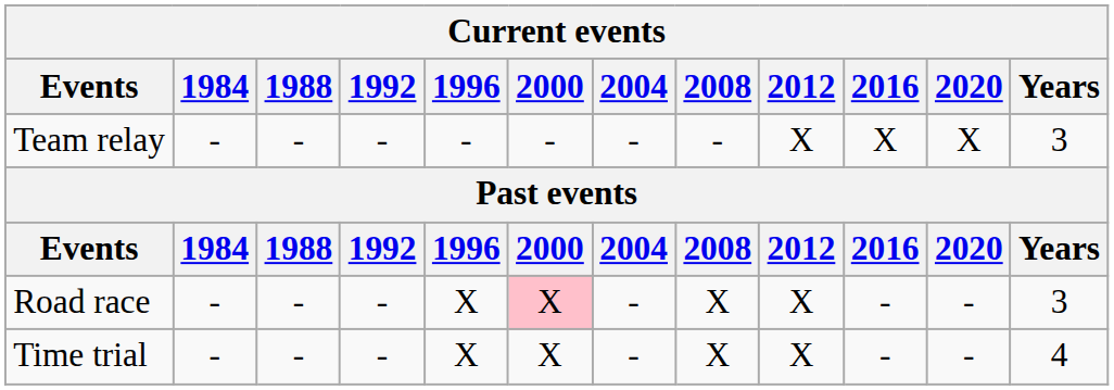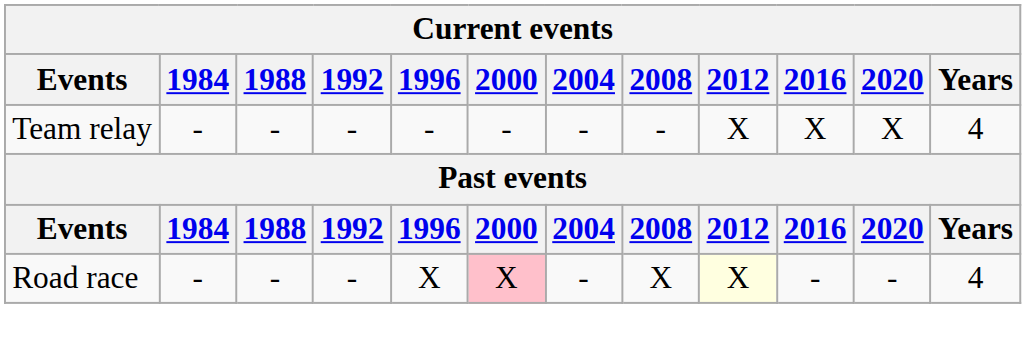 <table class="wikitable" style="text-align:center">
 <tr>
 <th colspan=12>Current events</th>
 </tr>
 <tr>
 <th>Events</th>
 <th><a href='#'>1984</a></th>
 <th><a href='#'>1988</a></th>
 <th><a href='#'>1992</a></th>
 <th><a href='#'>1996</a></th>
 <th><a href='#'>2000</a></th>
 <th><a href='#'>2004</a></th>
 <th><a href='#'>2008</a></th>
 <th><a href='#'>2012</a></th>
 <th><a href='#'>2016</a></th>
 <th><a href='#'>2020</a></th>
 <th>Years</th>
 </tr>
 <tr>
 <td align=left>Team relay</td>
 <td>-</td>
 <td>-</td>
 <td>-</td>
 <td>-</td>
 <td>-</td>
 <td>-</td>
 <td>-</td>
 <td>X</td>
 <td>X</td>
 <td>X</td>
-<td>3</td>
+<td>4</td>
 </tr>
 <tr>
 <th colspan=12>Past events</th>
 </tr>
 <tr>
 <th>Events</th>
 <th><a href='#'>1984</a></th>
 <th><a href='#'>1988</a></th>
 <th><a href='#'>1992</a></th>
 <th><a href='#'>1996</a></th>
 <th><a href='#'>2000</a></th>
 <th><a href='#'>2004</a></th>
 <th><a href='#'>2008</a></th>
 <th><a href='#'>2012</a></th>
 <th><a href='#'>2016</a></th>
 <th><a href='#'>2020</a></th>
 <th>Years</th>
 </tr>
 <tr>
 <td align=left>Road race</td>
 <td>-</td>
 <td>-</td>
 <td>-</td>
 <td>X</td>
 <td style="background: pink;">X</td>
 <td>-</td>
 <td>X</td>
-<td>X</td>
-<td>-</td>
-<td>-</td>
-<td>3</td>
-</tr>
-<tr>
-<td align=left>Time trial</td>
-<td>-</td>
-<td>-</td>
-<td>-</td>
-<td>X</td>
-<td>X</td>
-<td>-</td>
-<td>X</td>
-<td>X</td>
+<td style="background: lightyellow;">X</td>
 <td>-</td>
 <td>-</td>
 <td>4</td>
 </tr>
 </table>
